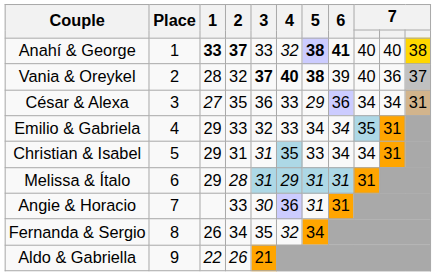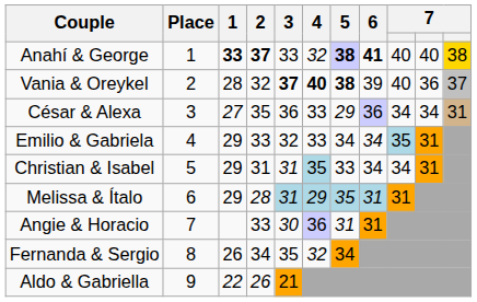 <table class="wikitable sortable" style="margin:auto; text-align:center; white-space:nowrap; width:20%;">
 <tr>
 <th rowspan=2>Couple</th>
 <th rowspan=2>Place</th>
 <th rowspan=2>1</th>
 <th rowspan=2>2</th>
 <th rowspan=2>3</th>
 <th rowspan=2>4</th>
 <th rowspan=2>5</th>
 <th rowspan=2>6</th>
 <th colspan=3>7</th>
 </tr>
 <tr>
 <th></th>
 <th></th>
 <th></th>
 </tr>
 <tr>
 <td>Anahí & George</td>
 <td>1</td>
 <td><span><strong>33</strong></span></td>
 <td><span><strong>37</strong></span></td>
 <td>33</td>
 <td><span><em>32</em></span></td>
 <td bgcolor="#CCCCFF"><span><strong>38</strong></span></td>
 <td><span><strong>41</strong></span></td>
 <td>40</td>
 <td>40</td>
 <td bgcolor="gold">38</td>
 </tr>
 <tr>
 <td>Vania & Oreykel</td>
 <td>2</td>
 <td>28</td>
 <td>32</td>
 <td><span><strong>37</strong></span></td>
 <td><span><strong>40</strong></span></td>
 <td><span><strong>38</strong></span></td>
 <td>39</td>
 <td>40</td>
 <td>36</td>
 <td bgcolor="silver">37</td>
 </tr>
 <tr>
 <td>César & Alexa</td>
 <td>3</td>
 <td><span><em>27</em></span></td>
 <td>35</td>
 <td>36</td>
 <td>33</td>
 <td><span><em>29</em></span></td>
 <td bgcolor="#CCCCFF">36</td>
 <td>34</td>
 <td>34</td>
 <td bgcolor="tan">31</td>
 </tr>
 <tr>
 <td>Emilio & Gabriela</td>
 <td>4</td>
 <td>29</td>
 <td>33</td>
 <td>32</td>
 <td>33</td>
 <td>34</td>
 <td><span><em>34</em></span></td>
 <td bgcolor="lightblue">35</td>
 <td bgcolor="orange">31</td>
 <td style="background:darkgrey;" colspan="1"></td>
 </tr>
 <tr>
 <td>Christian & Isabel</td>
 <td>5</td>
 <td>29</td>
 <td>31</td>
 <td><span><em>31</em></span></td>
 <td bgcolor="lightblue">35</td>
 <td>33</td>
 <td>34</td>
 <td>34</td>
 <td bgcolor="orange">31</td>
 <td style="background:darkgrey;" colspan="1"></td>
 </tr>
 <tr>
 <td>Melissa & Ítalo</td>
 <td>6</td>
 <td>29</td>
 <td><span><em>28</em></span></td>
 <td bgcolor="lightblue"><span><em>31</em></span></td>
 <td bgcolor="lightblue"><span><em>29</em></span></td>
-<td bgcolor="lightblue"><span><em>31</em></span></td>
+<td bgcolor="lightblue"><span><em>35</em></span></td>
 <td bgcolor="lightblue"><span><em>31</em></span></td>
 <td bgcolor="orange">31</td>
 <td style="background:darkgrey;" colspan="2"></td>
 </tr>
 <tr>
 <td>Angie & Horacio</td>
 <td>7</td>
 <td></td>
 <td>33</td>
 <td><span><em>30</em></span></td>
 <td bgcolor="#CCCCFF">36</td>
 <td><span><em>31</em></span></td>
 <td bgcolor="orange">31</td>
 <td style="background:darkgrey;" colspan="3"></td>
 </tr>
 <tr>
 <td>Fernanda & Sergio</td>
 <td>8</td>
 <td>26</td>
 <td>34</td>
 <td>35</td>
 <td><span><em>32</em></span></td>
 <td bgcolor="orange">34</td>
 <td style="background:darkgrey;" colspan="4"></td>
 </tr>
 <tr>
 <td>Aldo & Gabriella</td>
 <td>9</td>
 <td><span><em>22</em></span></td>
 <td><span><em>26</em></span></td>
 <td bgcolor="orange">21</td>
 <td style="background:darkgrey;" colspan="6"></td>
 </tr>
 </table>
